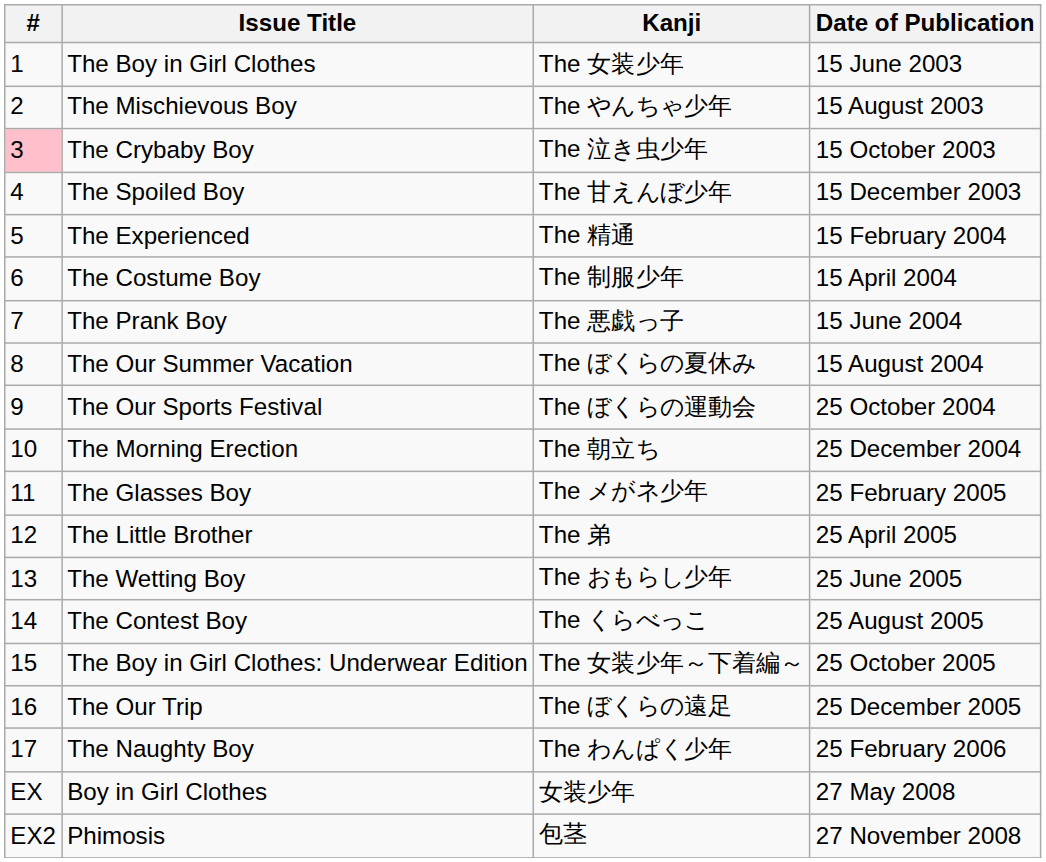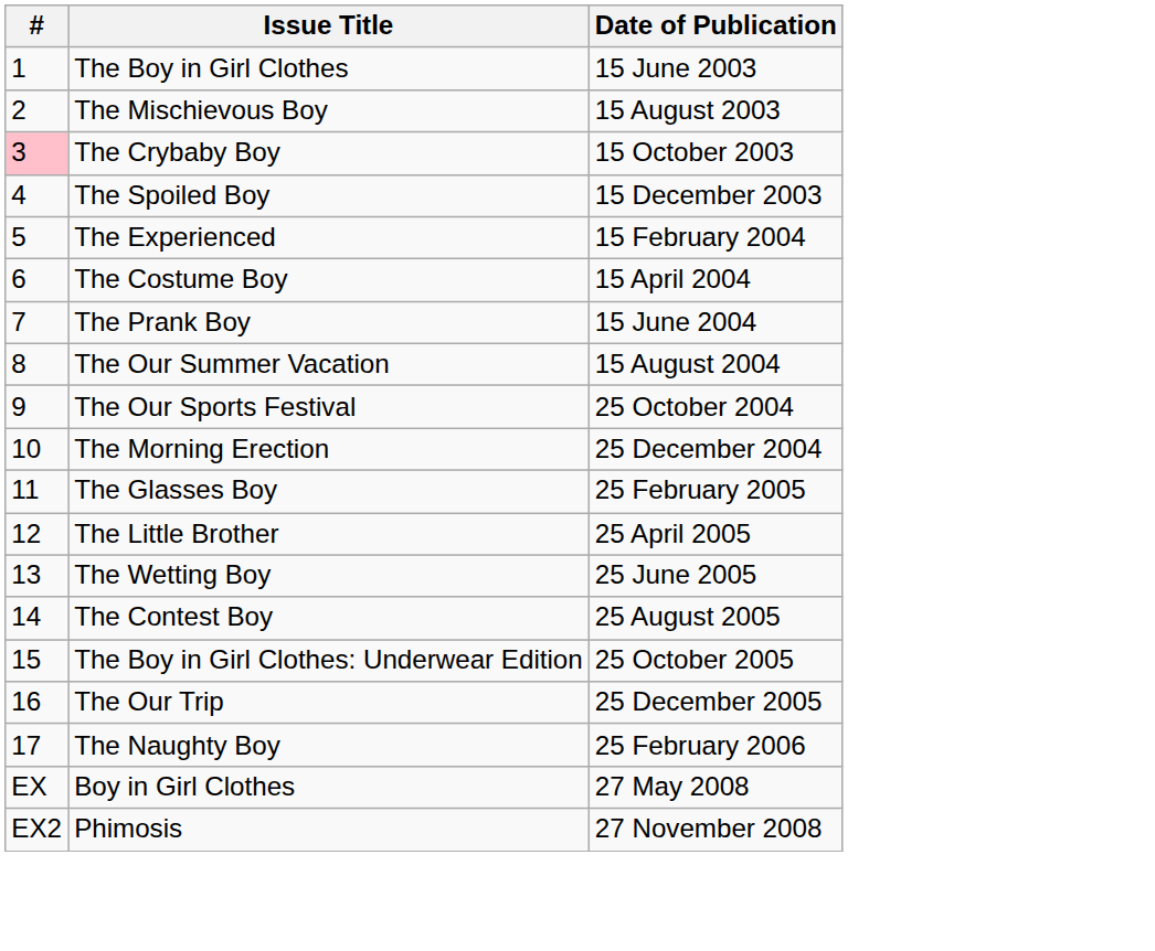 <table class="wikitable">
 <tr>
 <th>#</th>
 <th>Issue Title</th>
-<th>Kanji</th>
 <th>Date of Publication</th>
 </tr>
 <tr>
 <td>1</td>
 <td>The Boy in Girl Clothes</td>
-<td>The 女装少年</td>
 <td>15 June 2003</td>
 </tr>
 <tr>
 <td>2</td>
 <td>The Mischievous Boy</td>
-<td>The やんちゃ少年</td>
 <td>15 August 2003</td>
 </tr>
 <tr>
 <td style="background: pink;">3</td>
 <td>The Crybaby Boy</td>
-<td>The 泣き虫少年</td>
 <td>15 October 2003</td>
 </tr>
 <tr>
 <td>4</td>
 <td>The Spoiled Boy</td>
-<td>The 甘えんぼ少年</td>
 <td>15 December 2003</td>
 </tr>
 <tr>
 <td>5</td>
 <td>The Experienced</td>
-<td>The 精通</td>
 <td>15 February 2004</td>
 </tr>
 <tr>
 <td>6</td>
 <td>The Costume Boy</td>
-<td>The 制服少年</td>
 <td>15 April 2004</td>
 </tr>
 <tr>
 <td>7</td>
 <td>The Prank Boy</td>
-<td>The 悪戯っ子</td>
 <td>15 June 2004</td>
 </tr>
 <tr>
 <td>8</td>
 <td>The Our Summer Vacation</td>
-<td>The ぼくらの夏休み</td>
 <td>15 August 2004</td>
 </tr>
 <tr>
 <td>9</td>
 <td>The Our Sports Festival</td>
-<td>The ぼくらの運動会</td>
 <td>25 October 2004</td>
 </tr>
 <tr>
 <td>10</td>
 <td>The Morning Erection</td>
-<td>The 朝立ち</td>
 <td>25 December 2004</td>
 </tr>
 <tr>
 <td>11</td>
 <td>The Glasses Boy</td>
-<td>The メがネ少年</td>
 <td>25 February 2005</td>
 </tr>
 <tr>
 <td>12</td>
 <td>The Little Brother</td>
-<td>The 弟</td>
 <td>25 April 2005</td>
 </tr>
 <tr>
 <td>13</td>
 <td>The Wetting Boy</td>
-<td>The おもらし少年</td>
 <td>25 June 2005</td>
 </tr>
 <tr>
 <td>14</td>
 <td>The Contest Boy</td>
-<td>The くらべっこ</td>
 <td>25 August 2005</td>
 </tr>
 <tr>
 <td>15</td>
 <td>The Boy in Girl Clothes: Underwear Edition</td>
-<td>The 女装少年～下着編～</td>
 <td>25 October 2005</td>
 </tr>
 <tr>
 <td>16</td>
 <td>The Our Trip</td>
-<td>The ぼくらの遠足</td>
 <td>25 December 2005</td>
 </tr>
 <tr>
 <td>17</td>
 <td>The Naughty Boy</td>
-<td>The わんぱく少年</td>
 <td>25 February 2006</td>
 </tr>
 <tr>
 <td>EX</td>
 <td>Boy in Girl Clothes</td>
-<td>女装少年</td>
 <td>27 May 2008</td>
 </tr>
 <tr>
 <td>EX2</td>
 <td>Phimosis</td>
-<td>包茎</td>
 <td>27 November 2008</td>
 </tr>
 </table>
